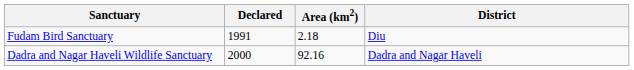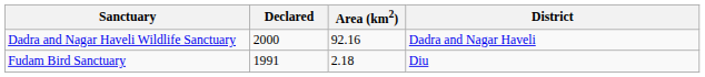 <table class="wikitable sortable defaultcenter col1left col4left" style="font-size: 85%">
 <tr>
 <th scope="col" style="width: 250px;">Sanctuary</th>
 <th scope="col" style="width: 75px;">Declared</th>
 <th scope="col" style="width: 75px;">Area (km<sup>2</sup>)</th>
 <th scope="col" style="width: 300px;">District</th>
 </tr>
 <tr>
+<td><a href='#'>Dadra and Nagar Haveli Wildlife Sanctuary</a></td>
+<td>2000</td>
+<td>92.16</td>
+<td><a href='#'>Dadra and Nagar Haveli</a></td>
+</tr>
+<tr>
 <td><a href='#'>Fudam Bird Sanctuary</a></td>
 <td>1991</td>
 <td>2.18</td>
 <td><a href='#'>Diu</a></td>
 </tr>
-<tr>
-<td><a href='#'>Dadra and Nagar Haveli Wildlife Sanctuary</a></td>
-<td>2000</td>
-<td>92.16</td>
-<td><a href='#'>Dadra and Nagar Haveli</a></td>
-</tr>
 </table>
